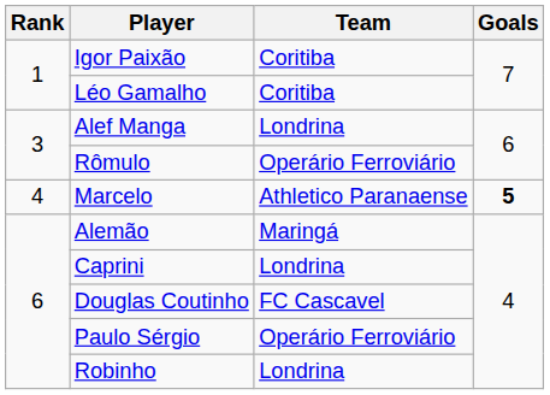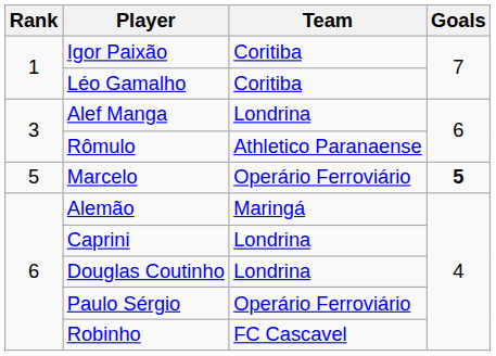 <table class="wikitable" style="text-align:center">
 <tr>
 <th>Rank</th>
 <th>Player</th>
 <th>Team</th>
 <th>Goals</th>
 </tr>
 <tr>
 <td rowspan=2>1</td>
 <td align=left><a href='#'>Igor Paixão</a></td>
 <td align=left><a href='#'>Coritiba</a></td>
 <td rowspan=2>7</td>
 </tr>
 <tr>
 <td align=left><a href='#'>Léo Gamalho</a></td>
 <td align=left><a href='#'>Coritiba</a></td>
 </tr>
 <tr>
 <td rowspan=2>3</td>
 <td align=left><a href='#'>Alef Manga</a></td>
 <td align=left><a href='#'>Londrina</a></td>
 <td rowspan=2>6</td>
 </tr>
 <tr>
 <td align=left><a href='#'>Rômulo</a></td>
-<td align=left><a href='#'>Operário Ferroviário</a></td>
+<td align=left><a href='#'>Athletico Paranaense</a></td>
 </tr>
 <tr>
-<td>4</td>
+<td>5</td>
 <td align=left><a href='#'>Marcelo</a></td>
-<td align=left><a href='#'>Athletico Paranaense</a></td>
+<td align=left><a href='#'>Operário Ferroviário</a></td>
 <td><strong>5</strong></td>
 </tr>
 <tr>
 <td rowspan=5>6</td>
 <td align=left><a href='#'>Alemão</a></td>
 <td align=left><a href='#'>Maringá</a></td>
 <td rowspan=5>4</td>
 </tr>
 <tr>
 <td align=left><a href='#'>Caprini</a></td>
 <td align=left><a href='#'>Londrina</a></td>
 </tr>
 <tr>
 <td align=left><a href='#'>Douglas Coutinho</a></td>
-<td align=left><a href='#'>FC Cascavel</a></td>
+<td align=left><a href='#'>Londrina</a></td>
 </tr>
 <tr>
 <td align=left><a href='#'>Paulo Sérgio</a></td>
 <td align=left><a href='#'>Operário Ferroviário</a></td>
 </tr>
 <tr>
 <td align=left><a href='#'>Robinho</a></td>
-<td align=left><a href='#'>Londrina</a></td>
+<td align=left><a href='#'>FC Cascavel</a></td>
 </tr>
 </table>
